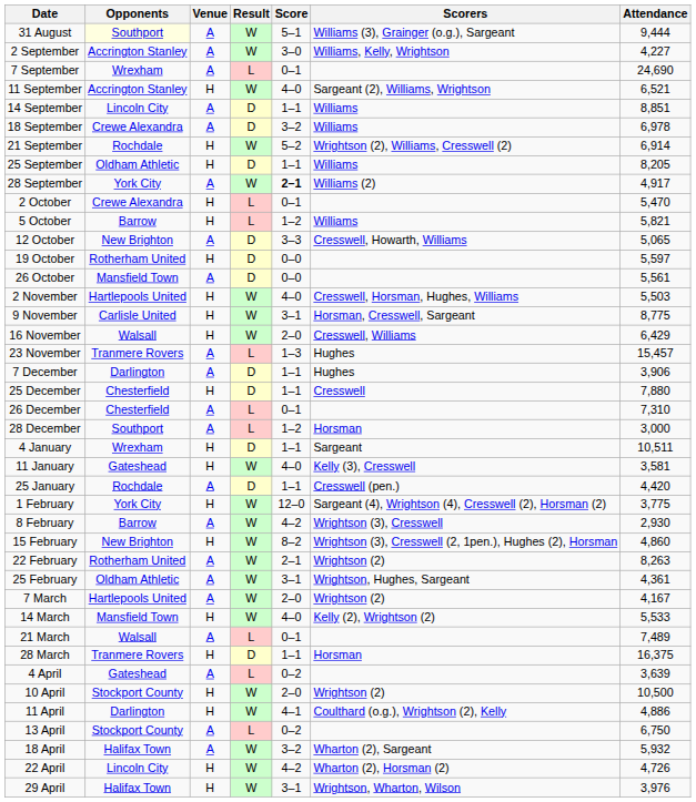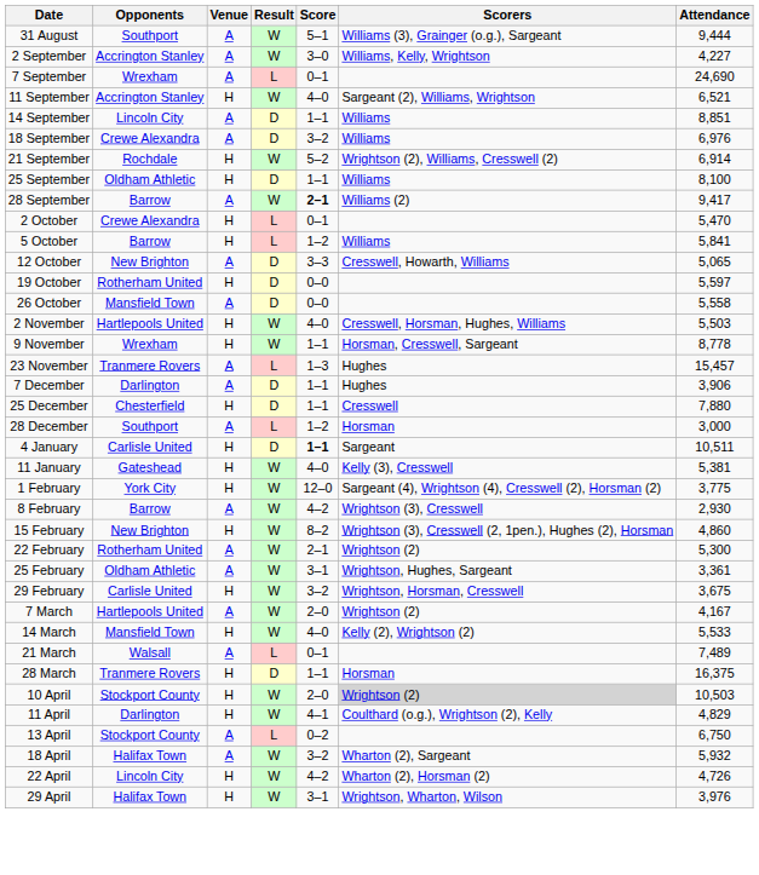 <table class="wikitable" style="text-align:center">
 <tr>
 <th>Date</th>
 <th>Opponents</th>
 <th>Venue</th>
 <th>Result</th>
 <th>Score</th>
 <th>Scorers</th>
 <th>Attendance</th>
 </tr>
 <tr>
 <td>31 August</td>
-<td style="background: lightyellow;"><a href='#'>Southport</a></td>
+<td><a href='#'>Southport</a></td>
 <td><a href='#'>A</a></td>
 <td style="background-color:#CCFFCC">W</td>
 <td>5–1</td>
 <td align="left"><a href='#'>Williams</a> (3), <a href='#'>Grainger</a> (o.g.), Sargeant</td>
 <td>9,444</td>
 </tr>
 <tr>
 <td>2 September</td>
 <td><a href='#'>Accrington Stanley</a></td>
 <td><a href='#'>A</a></td>
 <td style="background-color:#CCFFCC">W</td>
 <td>3–0</td>
 <td align="left"><a href='#'>Williams</a>, <a href='#'>Kelly</a>, <a href='#'>Wrightson</a></td>
 <td>4,227</td>
 </tr>
 <tr>
 <td>7 September</td>
 <td><a href='#'>Wrexham</a></td>
 <td><a href='#'>A</a></td>
 <td style="background-color:#FFCCCC">L</td>
 <td>0–1</td>
 <td align="left"></td>
 <td>24,690</td>
 </tr>
 <tr>
 <td>11 September</td>
 <td><a href='#'>Accrington Stanley</a></td>
 <td>H</td>
 <td style="background-color:#CCFFCC">W</td>
 <td>4–0</td>
 <td align="left">Sargeant (2), <a href='#'>Williams</a>, <a href='#'>Wrightson</a></td>
 <td>6,521</td>
 </tr>
 <tr>
 <td>14 September</td>
 <td><a href='#'>Lincoln City</a></td>
 <td><a href='#'>A</a></td>
 <td style="background-color:#FFFFCC">D</td>
 <td>1–1</td>
 <td align="left"><a href='#'>Williams</a></td>
 <td>8,851</td>
 </tr>
 <tr>
 <td>18 September</td>
 <td><a href='#'>Crewe Alexandra</a></td>
 <td><a href='#'>A</a></td>
 <td style="background-color:#FFFFCC">D</td>
 <td>3–2</td>
 <td align="left"><a href='#'>Williams</a></td>
-<td>6,978</td>
+<td>6,976</td>
 </tr>
 <tr>
 <td>21 September</td>
 <td><a href='#'>Rochdale</a></td>
 <td>H</td>
 <td style="background-color:#CCFFCC">W</td>
 <td>5–2</td>
 <td align="left"><a href='#'>Wrightson</a> (2), <a href='#'>Williams</a>, <a href='#'>Cresswell</a> (2)</td>
 <td>6,914</td>
 </tr>
 <tr>
 <td>25 September</td>
 <td><a href='#'>Oldham Athletic</a></td>
 <td>H</td>
 <td style="background-color:#FFFFCC">D</td>
 <td>1–1</td>
 <td align="left"><a href='#'>Williams</a></td>
-<td>8,205</td>
+<td>8,100</td>
 </tr>
 <tr>
 <td>28 September</td>
-<td><a href='#'>York City</a></td>
+<td><a href='#'>Barrow</a></td>
 <td><a href='#'>A</a></td>
 <td style="background-color:#CCFFCC">W</td>
 <td><strong>2–1</strong></td>
 <td align="left"><a href='#'>Williams</a> (2)</td>
-<td>4,917</td>
+<td>9,417</td>
 </tr>
 <tr>
 <td>2 October</td>
 <td><a href='#'>Crewe Alexandra</a></td>
 <td>H</td>
 <td style="background-color:#FFCCCC">L</td>
 <td>0–1</td>
 <td align="left"></td>
 <td>5,470</td>
 </tr>
 <tr>
 <td>5 October</td>
 <td><a href='#'>Barrow</a></td>
 <td>H</td>
 <td style="background-color:#FFCCCC">L</td>
 <td>1–2</td>
 <td align="left"><a href='#'>Williams</a></td>
-<td>5,821</td>
+<td>5,841</td>
 </tr>
 <tr>
 <td>12 October</td>
 <td><a href='#'>New Brighton</a></td>
 <td><a href='#'>A</a></td>
 <td style="background-color:#FFFFCC">D</td>
 <td>3–3</td>
 <td align="left"><a href='#'>Cresswell</a>, Howarth, <a href='#'>Williams</a></td>
 <td>5,065</td>
 </tr>
 <tr>
 <td>19 October</td>
 <td><a href='#'>Rotherham United</a></td>
 <td>H</td>
 <td style="background-color:#FFFFCC">D</td>
 <td>0–0</td>
 <td align="left"></td>
 <td>5,597</td>
 </tr>
 <tr>
 <td>26 October</td>
 <td><a href='#'>Mansfield Town</a></td>
 <td><a href='#'>A</a></td>
 <td style="background-color:#FFFFCC">D</td>
 <td>0–0</td>
 <td align="left"></td>
-<td>5,561</td>
+<td>5,558</td>
 </tr>
 <tr>
 <td>2 November</td>
 <td><a href='#'>Hartlepools United</a></td>
 <td>H</td>
 <td style="background-color:#CCFFCC">W</td>
 <td>4–0</td>
 <td align="left"><a href='#'>Cresswell</a>, <a href='#'>Horsman</a>, Hughes, <a href='#'>Williams</a></td>
 <td>5,503</td>
 </tr>
 <tr>
 <td>9 November</td>
-<td><a href='#'>Carlisle United</a></td>
+<td><a href='#'>Wrexham</a></td>
 <td>H</td>
 <td style="background-color:#CCFFCC">W</td>
-<td>3–1</td>
+<td>1–1</td>
 <td align="left"><a href='#'>Horsman</a>, <a href='#'>Cresswell</a>, Sargeant</td>
-<td>8,775</td>
-</tr>
-<tr>
-<td>16 November</td>
-<td><a href='#'>Walsall</a></td>
-<td>H</td>
-<td style="background-color:#CCFFCC">W</td>
-<td>2–0</td>
-<td align="left"><a href='#'>Cresswell</a>, <a href='#'>Williams</a></td>
-<td>6,429</td>
+<td>8,778</td>
 </tr>
 <tr>
 <td>23 November</td>
 <td><a href='#'>Tranmere Rovers</a></td>
 <td><a href='#'>A</a></td>
 <td style="background-color:#FFCCCC">L</td>
 <td>1–3</td>
 <td align="left">Hughes</td>
 <td>15,457</td>
 </tr>
 <tr>
 <td>7 December</td>
 <td><a href='#'>Darlington</a></td>
 <td><a href='#'>A</a></td>
 <td style="background-color:#FFFFCC">D</td>
 <td>1–1</td>
 <td align="left">Hughes</td>
 <td>3,906</td>
 </tr>
 <tr>
 <td>25 December</td>
 <td><a href='#'>Chesterfield</a></td>
 <td>H</td>
 <td style="background-color:#FFFFCC">D</td>
 <td>1–1</td>
 <td align="left"><a href='#'>Cresswell</a></td>
 <td>7,880</td>
 </tr>
 <tr>
-<td>26 December</td>
-<td><a href='#'>Chesterfield</a></td>
-<td><a href='#'>A</a></td>
-<td style="background-color:#FFCCCC">L</td>
-<td>0–1</td>
-<td align="left"></td>
-<td>7,310</td>
-</tr>
-<tr>
 <td>28 December</td>
 <td><a href='#'>Southport</a></td>
 <td><a href='#'>A</a></td>
 <td style="background-color:#FFCCCC">L</td>
 <td>1–2</td>
 <td align="left"><a href='#'>Horsman</a></td>
 <td>3,000</td>
 </tr>
 <tr>
 <td>4 January</td>
-<td><a href='#'>Wrexham</a></td>
+<td><a href='#'>Carlisle United</a></td>
 <td>H</td>
 <td style="background-color:#FFFFCC">D</td>
-<td>1–1</td>
+<td><strong>1–1</strong></td>
 <td align="left">Sargeant</td>
 <td>10,511</td>
 </tr>
 <tr>
 <td>11 January</td>
 <td><a href='#'>Gateshead</a></td>
 <td>H</td>
 <td style="background-color:#CCFFCC">W</td>
 <td>4–0</td>
 <td align="left"><a href='#'>Kelly</a> (3), <a href='#'>Cresswell</a></td>
-<td>3,581</td>
-</tr>
-<tr>
-<td>25 January</td>
-<td><a href='#'>Rochdale</a></td>
-<td><a href='#'>A</a></td>
-<td style="background-color:#FFFFCC">D</td>
-<td>1–1</td>
-<td align="left"><a href='#'>Cresswell</a> (pen.)</td>
-<td>4,420</td>
+<td>5,381</td>
 </tr>
 <tr>
 <td>1 February</td>
 <td><a href='#'>York City</a></td>
 <td>H</td>
 <td style="background-color:#CCFFCC">W</td>
 <td>12–0</td>
 <td align="left">Sargeant (4), <a href='#'>Wrightson</a> (4), <a href='#'>Cresswell</a> (2), <a href='#'>Horsman</a> (2)</td>
 <td>3,775</td>
 </tr>
 <tr>
 <td>8 February</td>
 <td><a href='#'>Barrow</a></td>
 <td><a href='#'>A</a></td>
 <td style="background-color:#CCFFCC">W</td>
 <td>4–2</td>
 <td align="left"><a href='#'>Wrightson</a> (3), <a href='#'>Cresswell</a></td>
 <td>2,930</td>
 </tr>
 <tr>
 <td>15 February</td>
 <td><a href='#'>New Brighton</a></td>
 <td>H</td>
 <td style="background-color:#CCFFCC">W</td>
 <td>8–2</td>
 <td align="left"><a href='#'>Wrightson</a> (3), <a href='#'>Cresswell</a> (2, 1pen.), Hughes (2), <a href='#'>Horsman</a></td>
 <td>4,860</td>
 </tr>
 <tr>
 <td>22 February</td>
 <td><a href='#'>Rotherham United</a></td>
 <td><a href='#'>A</a></td>
 <td style="background-color:#CCFFCC">W</td>
 <td>2–1</td>
 <td align="left"><a href='#'>Wrightson</a> (2)</td>
-<td>8,263</td>
+<td>5,300</td>
 </tr>
 <tr>
 <td>25 February</td>
 <td><a href='#'>Oldham Athletic</a></td>
 <td><a href='#'>A</a></td>
 <td style="background-color:#CCFFCC">W</td>
 <td>3–1</td>
 <td align="left"><a href='#'>Wrightson</a>, Hughes, Sargeant</td>
-<td>4,361</td>
+<td>3,361</td>
+</tr>
+<tr>
+<td>29 February</td>
+<td><a href='#'>Carlisle United</a></td>
+<td>H</td>
+<td style="background-color:#CCFFCC">W</td>
+<td>3–2</td>
+<td align="left"><a href='#'>Wrightson</a>, <a href='#'>Horsman</a>, <a href='#'>Cresswell</a></td>
+<td>3,675</td>
 </tr>
 <tr>
 <td>7 March</td>
 <td><a href='#'>Hartlepools United</a></td>
 <td><a href='#'>A</a></td>
 <td style="background-color:#CCFFCC">W</td>
 <td>2–0</td>
 <td align="left"><a href='#'>Wrightson</a> (2)</td>
 <td>4,167</td>
 </tr>
 <tr>
 <td>14 March</td>
 <td><a href='#'>Mansfield Town</a></td>
 <td>H</td>
 <td style="background-color:#CCFFCC">W</td>
 <td>4–0</td>
 <td align="left"><a href='#'>Kelly</a> (2), <a href='#'>Wrightson</a> (2)</td>
 <td>5,533</td>
 </tr>
 <tr>
 <td>21 March</td>
 <td><a href='#'>Walsall</a></td>
 <td><a href='#'>A</a></td>
 <td style="background-color:#FFCCCC">L</td>
 <td>0–1</td>
 <td align="left"></td>
 <td>7,489</td>
 </tr>
 <tr>
 <td>28 March</td>
 <td><a href='#'>Tranmere Rovers</a></td>
 <td>H</td>
 <td style="background-color:#FFFFCC">D</td>
 <td>1–1</td>
 <td align="left"><a href='#'>Horsman</a></td>
 <td>16,375</td>
 </tr>
 <tr>
-<td>4 April</td>
-<td><a href='#'>Gateshead</a></td>
-<td><a href='#'>A</a></td>
-<td style="background-color:#FFCCCC">L</td>
-<td>0–2</td>
-<td align="left"></td>
-<td>3,639</td>
-</tr>
-<tr>
 <td>10 April</td>
 <td><a href='#'>Stockport County</a></td>
 <td>H</td>
 <td style="background-color:#CCFFCC">W</td>
 <td>2–0</td>
-<td align="left"><a href='#'>Wrightson</a> (2)</td>
-<td>10,500</td>
+<td align="left" style="background: lightgrey;"><a href='#'>Wrightson</a> (2)</td>
+<td>10,503</td>
 </tr>
 <tr>
 <td>11 April</td>
 <td><a href='#'>Darlington</a></td>
 <td>H</td>
 <td style="background-color:#CCFFCC">W</td>
 <td>4–1</td>
 <td align="left"><a href='#'>Coulthard</a> (o.g.), <a href='#'>Wrightson</a> (2), <a href='#'>Kelly</a></td>
-<td>4,886</td>
+<td>4,829</td>
 </tr>
 <tr>
 <td>13 April</td>
 <td><a href='#'>Stockport County</a></td>
 <td><a href='#'>A</a></td>
 <td style="background-color:#FFCCCC">L</td>
 <td>0–2</td>
 <td align="left"></td>
 <td>6,750</td>
 </tr>
 <tr>
 <td>18 April</td>
 <td><a href='#'>Halifax Town</a></td>
 <td><a href='#'>A</a></td>
 <td style="background-color:#CCFFCC">W</td>
 <td>3–2</td>
 <td align="left"><a href='#'>Wharton</a> (2), Sargeant</td>
 <td>5,932</td>
 </tr>
 <tr>
 <td>22 April</td>
 <td><a href='#'>Lincoln City</a></td>
 <td>H</td>
 <td style="background-color:#CCFFCC">W</td>
 <td>4–2</td>
 <td align="left"><a href='#'>Wharton</a> (2), <a href='#'>Horsman</a> (2)</td>
 <td>4,726</td>
 </tr>
 <tr>
 <td>29 April</td>
 <td><a href='#'>Halifax Town</a></td>
 <td>H</td>
 <td style="background-color:#CCFFCC">W</td>
 <td>3–1</td>
 <td align="left"><a href='#'>Wrightson</a>, <a href='#'>Wharton</a>, <a href='#'>Wilson</a></td>
 <td>3,976</td>
 </tr>
 </table>
